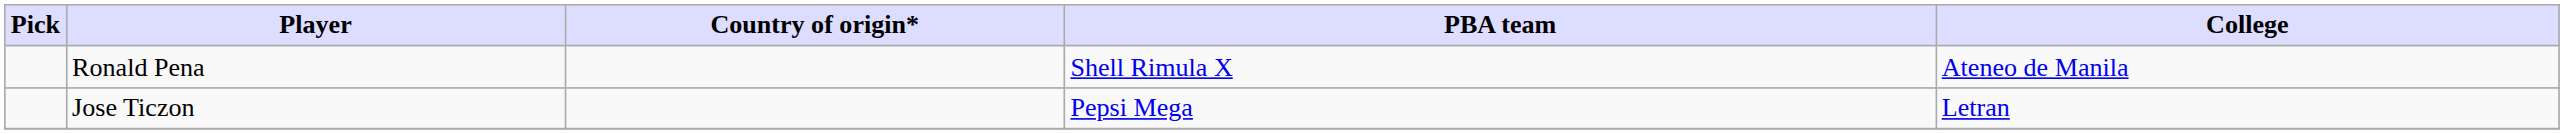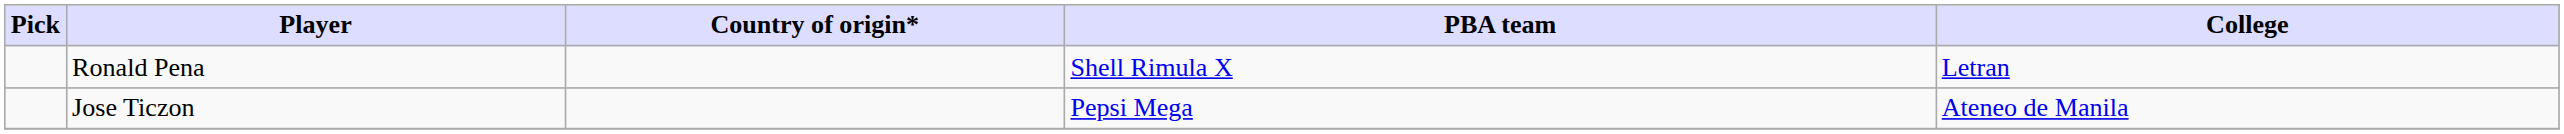 <table class="wikitable">
 <tr>
 <th style="background:#DDDDFF;">Pick</th>
 <th style="background:#DDDDFF;" width="20%">Player</th>
 <th style="background:#DDDDFF;" width="20%">Country of origin*</th>
 <th style="background:#DDDDFF;" width="35%">PBA team</th>
 <th style="background:#DDDDFF;" width="25%">College</th>
 </tr>
 <tr>
 <td align=center></td>
 <td>Ronald Pena</td>
 <td></td>
 <td><a href='#'>Shell Rimula X</a></td>
-<td><a href='#'>Ateneo de Manila</a></td>
+<td><a href='#'>Letran</a></td>
 </tr>
 <tr>
 <td align=center></td>
 <td>Jose Ticzon</td>
 <td></td>
 <td><a href='#'>Pepsi Mega</a></td>
-<td><a href='#'>Letran</a></td>
+<td><a href='#'>Ateneo de Manila</a></td>
 </tr>
 <tr>
 </tr>
 </table>
